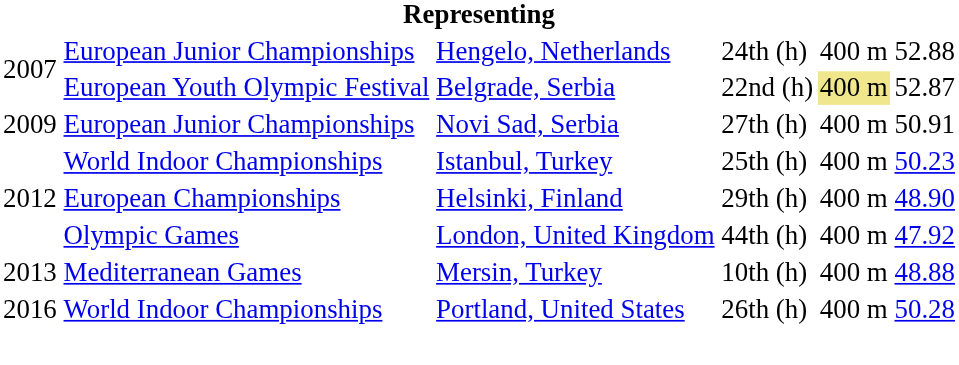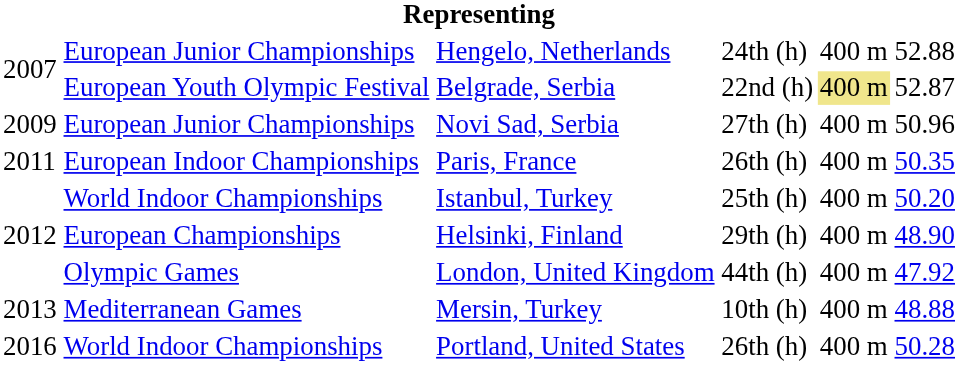 <table>
 <tr>
 <th colspan="6">Representing </th>
 </tr>
 <tr>
 <td rowspan=2>2007</td>
 <td><a href='#'>European Junior Championships</a></td>
 <td><a href='#'>Hengelo, Netherlands</a></td>
 <td>24th (h)</td>
 <td>400 m</td>
 <td>52.88</td>
 </tr>
 <tr>
 <td><a href='#'>European Youth Olympic Festival</a></td>
 <td><a href='#'>Belgrade, Serbia</a></td>
 <td>22nd (h)</td>
 <td style="background: khaki;">400 m</td>
 <td>52.87</td>
 </tr>
 <tr>
 <td>2009</td>
 <td><a href='#'>European Junior Championships</a></td>
 <td><a href='#'>Novi Sad, Serbia</a></td>
 <td>27th (h)</td>
 <td>400 m</td>
-<td>50.91</td>
+<td>50.96</td>
+</tr>
+<tr>
+<td>2011</td>
+<td><a href='#'>European Indoor Championships</a></td>
+<td><a href='#'>Paris, France</a></td>
+<td>26th (h)</td>
+<td>400 m</td>
+<td><a href='#'>50.35</a></td>
 </tr>
 <tr>
 <td rowspan=3>2012</td>
 <td><a href='#'>World Indoor Championships</a></td>
 <td><a href='#'>Istanbul, Turkey</a></td>
 <td>25th (h)</td>
 <td>400 m</td>
-<td><a href='#'>50.23</a></td>
+<td><a href='#'>50.20</a></td>
 </tr>
 <tr>
 <td><a href='#'>European Championships</a></td>
 <td><a href='#'>Helsinki, Finland</a></td>
 <td>29th (h)</td>
 <td>400 m</td>
 <td><a href='#'>48.90</a></td>
 </tr>
 <tr>
 <td><a href='#'>Olympic Games</a></td>
 <td><a href='#'>London, United Kingdom</a></td>
 <td>44th (h)</td>
 <td>400 m</td>
 <td><a href='#'>47.92</a></td>
 </tr>
 <tr>
 <td>2013</td>
 <td><a href='#'>Mediterranean Games</a></td>
 <td><a href='#'>Mersin, Turkey</a></td>
 <td>10th (h)</td>
 <td>400 m</td>
 <td><a href='#'>48.88</a></td>
 </tr>
 <tr>
 <td>2016</td>
 <td><a href='#'>World Indoor Championships</a></td>
 <td><a href='#'>Portland, United States</a></td>
 <td>26th (h)</td>
 <td>400 m</td>
 <td><a href='#'>50.28</a></td>
 </tr>
 </table>
